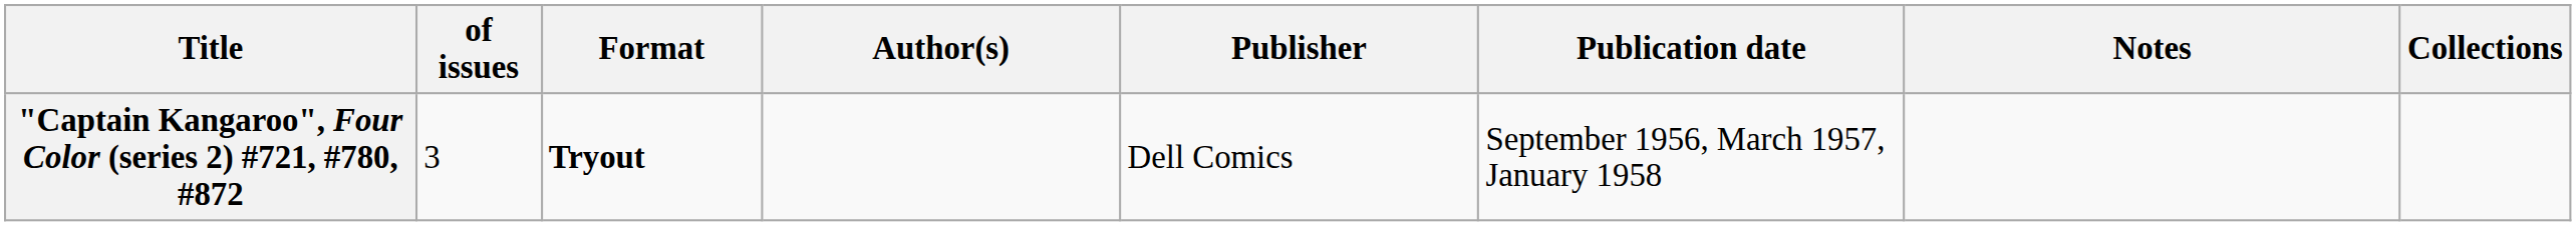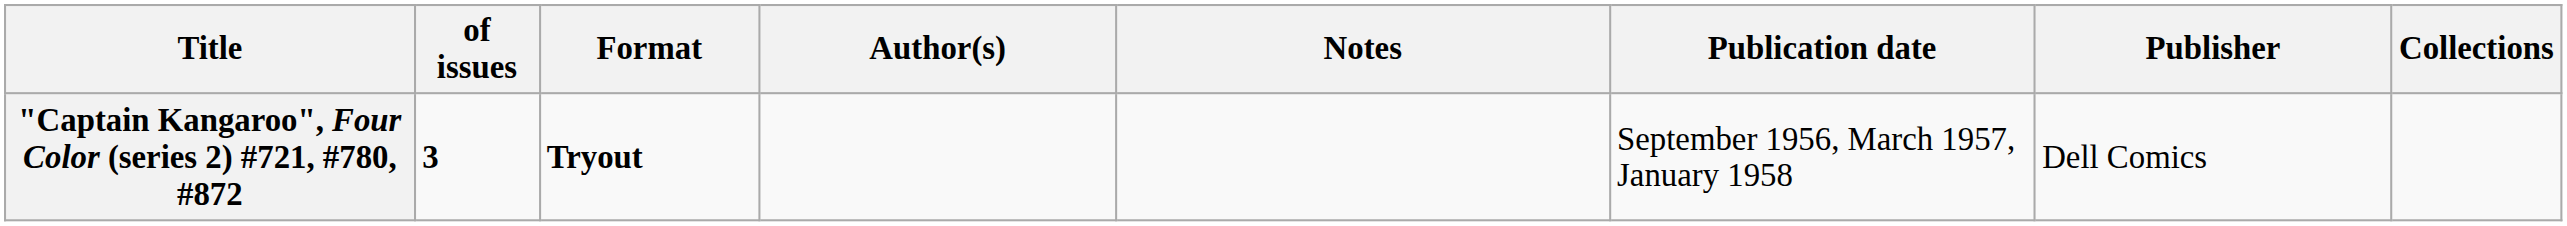 <table class="wikitable">
 <tr>
 <th>Title</th>
 <th style="width:40pt"> of issues</th>
 <th style="width:75pt">Format</th>
 <th style="width:125pt">Author(s)</th>
+<th style="width:175pt">Notes</th>
+<th style="width:150pt">Publication date</th>
 <th style="width:125pt">Publisher</th>
-<th style="width:150pt">Publication date</th>
-<th style="width:175pt">Notes</th>
 <th>Collections</th>
 </tr>
 <tr>
 <th>"Captain Kangaroo", <em>Four Color</em> (series 2) #721, #780, #872</th>
-<td>3</td>
+<td><strong>3</strong></td>
 <td><strong>Tryout</strong></td>
 <td></td>
+<td></td>
+<td>September 1956, March 1957, January 1958</td>
 <td>Dell Comics</td>
-<td>September 1956, March 1957, January 1958</td>
-<td></td>
 <td></td>
 </tr>
 </table>
